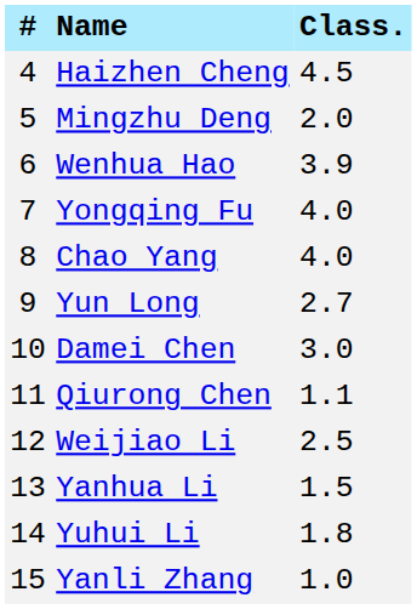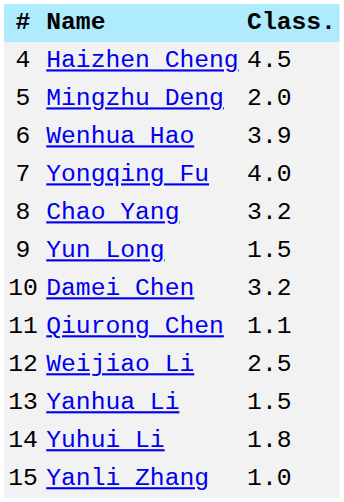 <table border=0 cellpadding=2 cellspacing=0  |- bgcolor=#F2F2F2 style="text-align:center; font-size:90%;">
 <tr bgcolor=#ADEBFD>
 <th>#</th>
 <th align=left>Name</th>
 <th align=left>Class.</th>
 </tr>
 <tr>
 <td>4</td>
 <td align=left><a href='#'>Haizhen Cheng</a></td>
 <td align=left>4.5</td>
 </tr>
 <tr>
 <td>5</td>
 <td align=left><a href='#'>Mingzhu Deng</a></td>
 <td align=left>2.0</td>
 </tr>
 <tr>
 <td>6</td>
 <td align=left><a href='#'>Wenhua Hao</a></td>
 <td align=left>3.9</td>
 </tr>
 <tr>
 <td>7</td>
 <td align=left><a href='#'>Yongqing Fu</a></td>
 <td align=left>4.0</td>
 </tr>
 <tr>
 <td>8</td>
 <td align=left><a href='#'>Chao Yang</a></td>
-<td align=left>4.0</td>
+<td align=left>3.2</td>
 </tr>
 <tr>
 <td>9</td>
 <td align=left><a href='#'>Yun Long</a></td>
-<td align=left>2.7</td>
+<td align=left>1.5</td>
 </tr>
 <tr>
 <td>10</td>
 <td align=left><a href='#'>Damei Chen</a></td>
-<td align=left>3.0</td>
+<td align=left>3.2</td>
 </tr>
 <tr>
 <td>11</td>
 <td align=left><a href='#'>Qiurong Chen</a></td>
 <td align=left>1.1</td>
 </tr>
 <tr>
 <td>12</td>
 <td align=left><a href='#'>Weijiao Li</a></td>
 <td align=left>2.5</td>
 </tr>
 <tr>
 <td>13</td>
 <td align=left><a href='#'>Yanhua Li</a></td>
 <td align=left>1.5</td>
 </tr>
 <tr>
 <td>14</td>
 <td align=left><a href='#'>Yuhui Li</a></td>
 <td align=left>1.8</td>
 </tr>
 <tr>
 <td>15</td>
 <td align=left><a href='#'>Yanli Zhang</a></td>
 <td align=left>1.0</td>
 </tr>
 </table>
